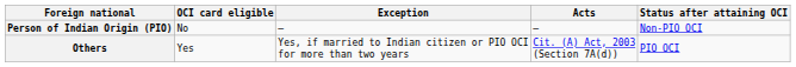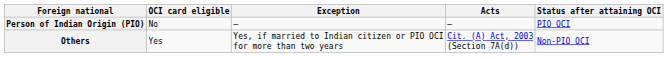 <table class="wikitable">
 <tr>
 <th>Foreign national</th>
 <th>OCI card eligible</th>
 <th>Exception</th>
 <th>Acts</th>
 <th>Status after attaining OCI</th>
 </tr>
 <tr>
 <th>Person of Indian Origin (PIO)</th>
 <td>No</td>
 <td>–</td>
 <td>–</td>
-<td><a href='#'>Non-PIO OCI</a></td>
+<td><a href='#'>PIO OCI</a></td>
 </tr>
 <tr>
 <th>Others</th>
 <td>Yes</td>
 <td>Yes, if married to Indian citizen or PIO OCI<br>for more than two years</td>
 <td><a href='#'>Cit. (A) Act, 2003</a><br>(Section 7A(d))</td>
-<td><a href='#'>PIO OCI</a></td>
+<td><a href='#'>Non-PIO OCI</a></td>
 </tr>
 </table>
